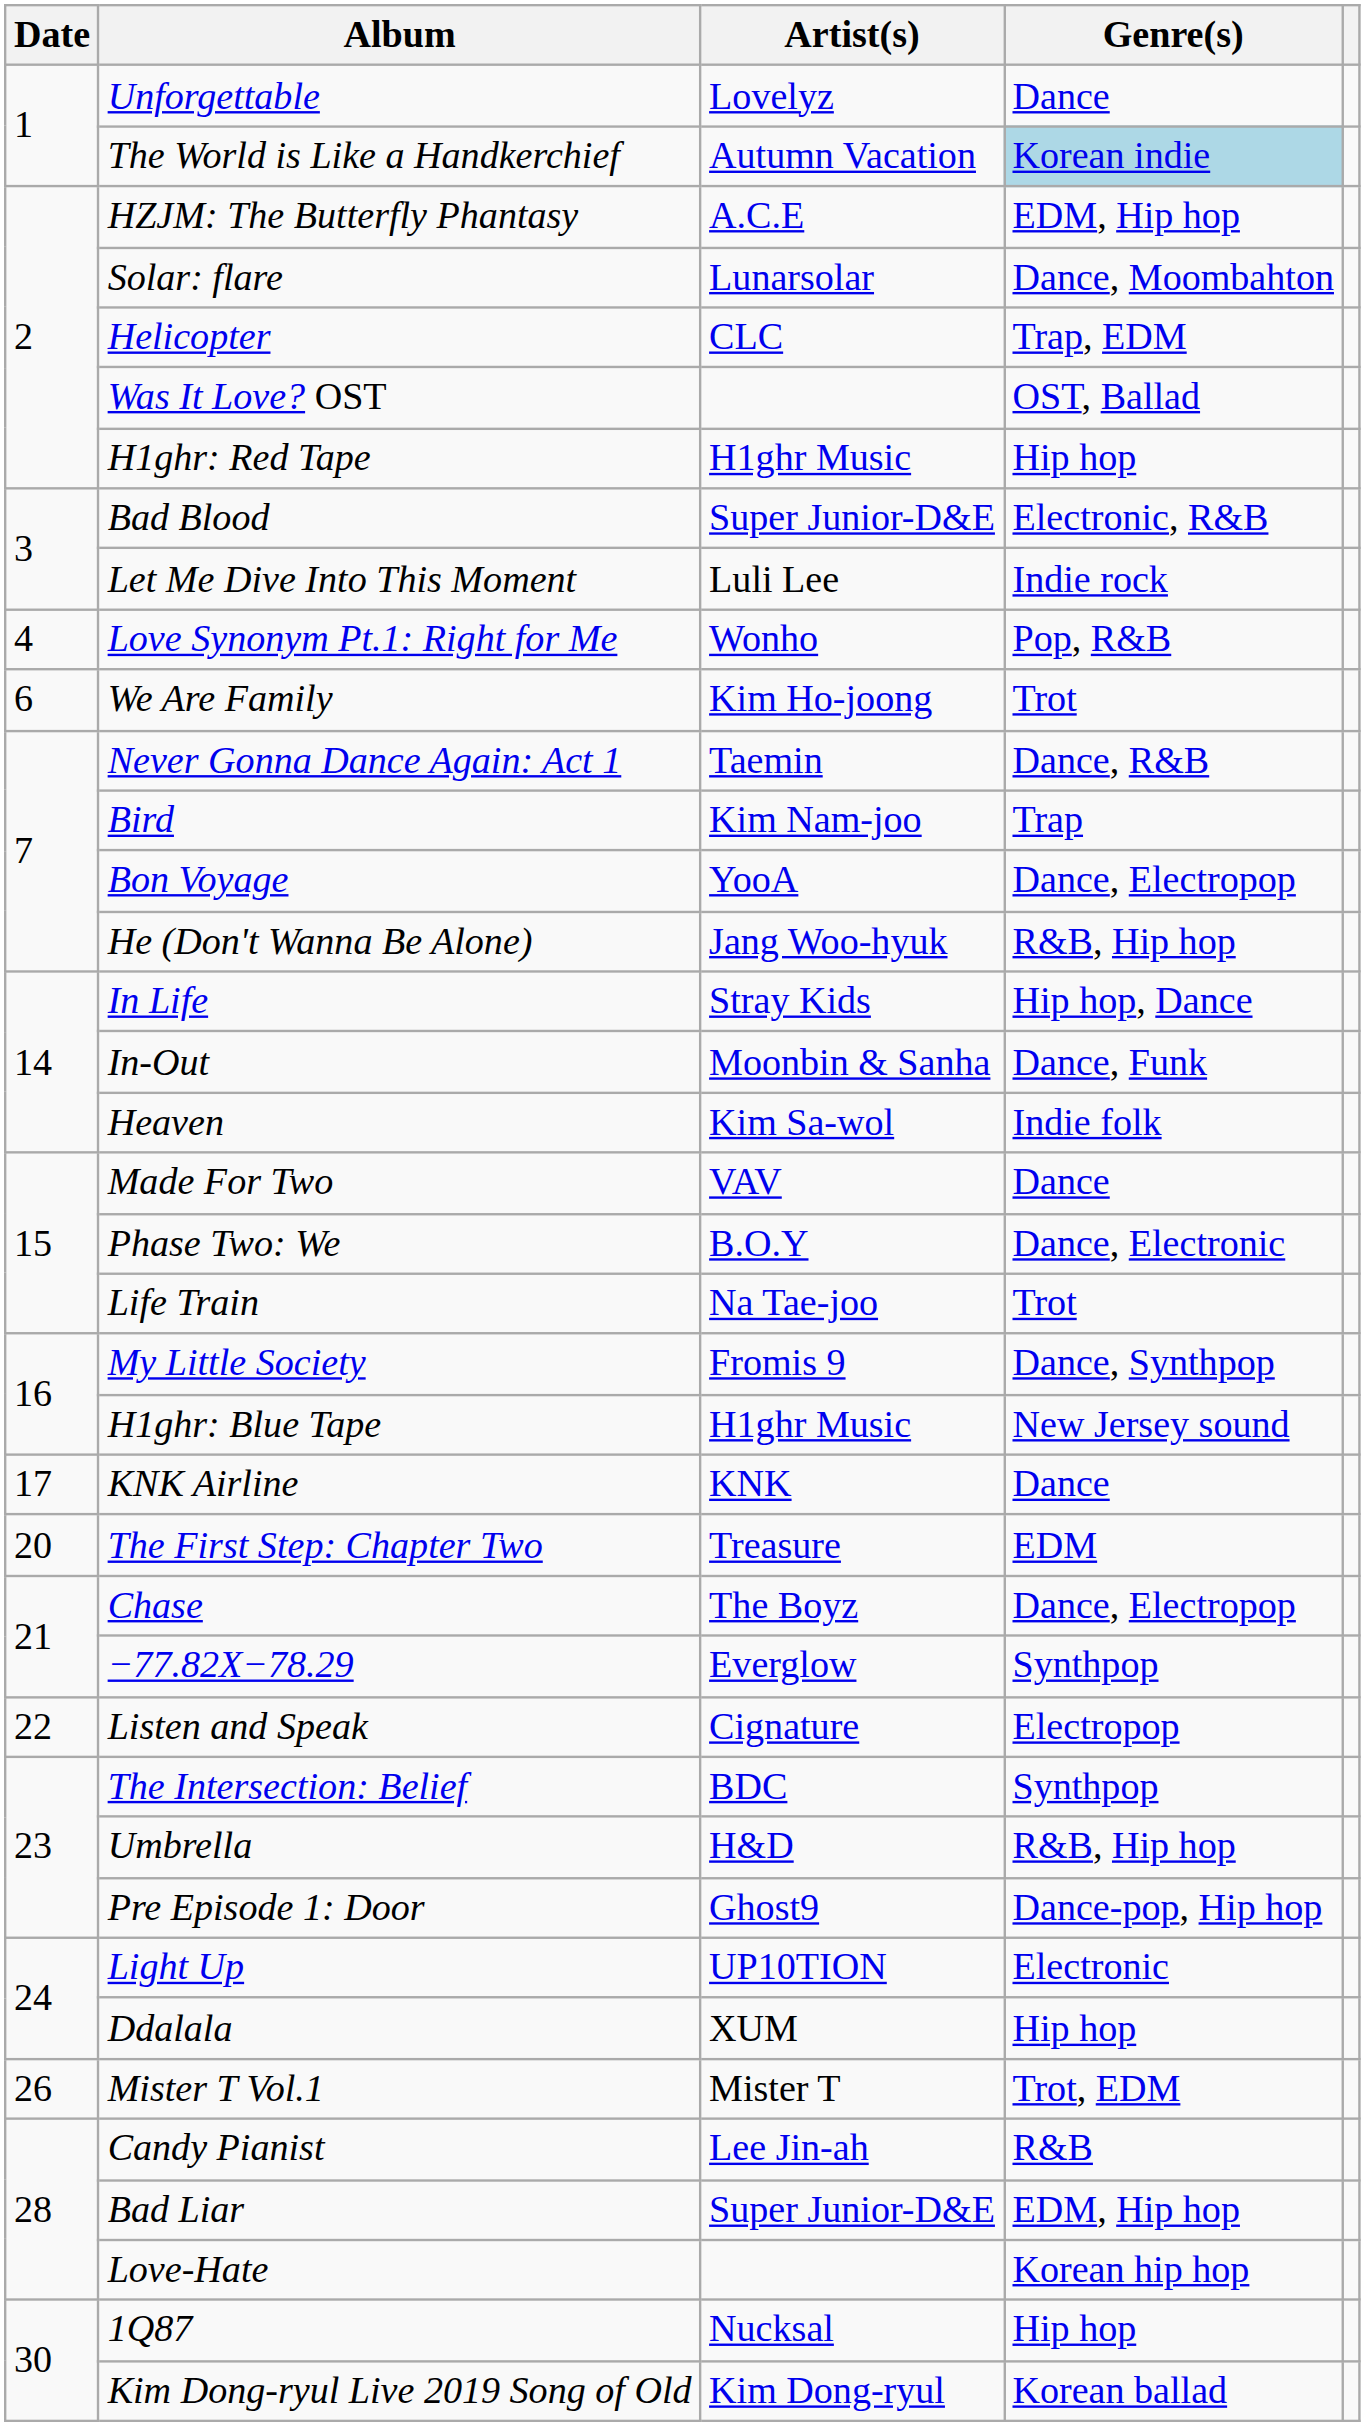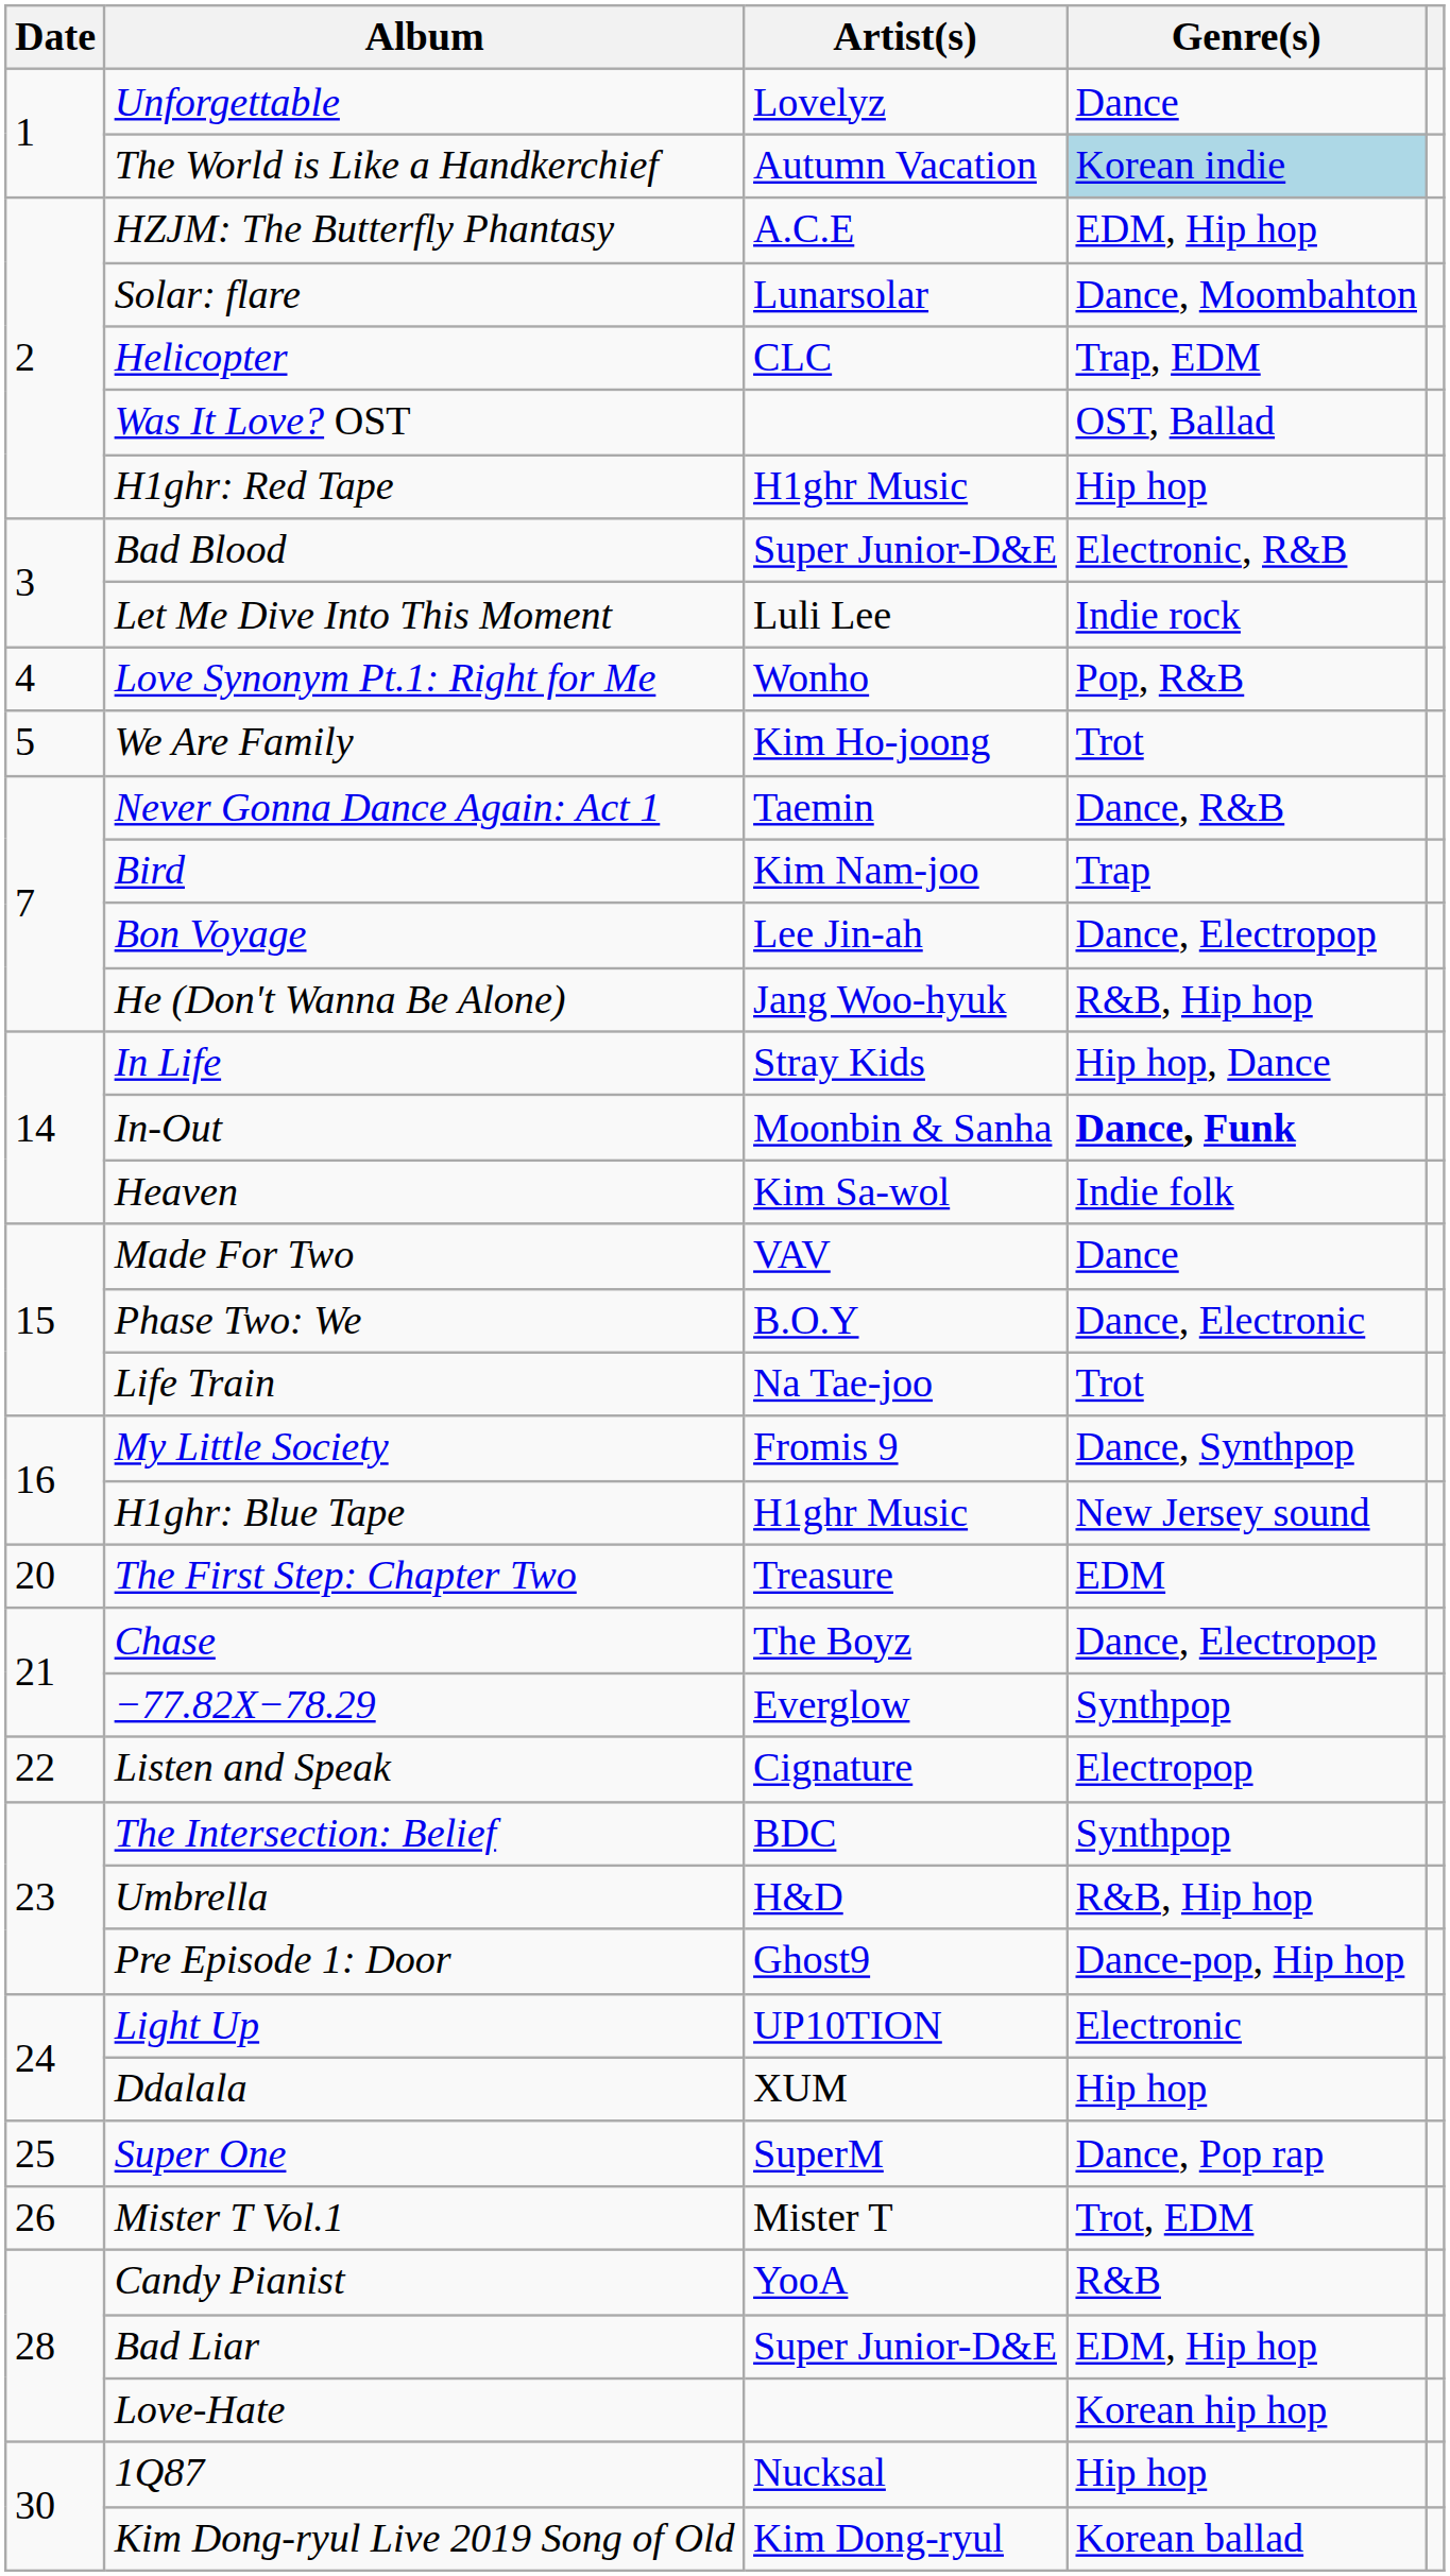 <table class="wikitable">
 <tr>
 <th>Date</th>
 <th>Album</th>
 <th>Artist(s)</th>
 <th>Genre(s)</th>
 <th></th>
 </tr>
 <tr>
 <td rowspan="2">1</td>
 <td><em><a href='#'>Unforgettable</a></em></td>
 <td><a href='#'>Lovelyz</a></td>
 <td><a href='#'>Dance</a></td>
 <td></td>
 </tr>
 <tr>
 <td><em>The World is Like a Handkerchief</em></td>
 <td><a href='#'>Autumn Vacation</a></td>
 <td style="background: lightblue;"><a href='#'>Korean indie</a></td>
 <td></td>
 </tr>
 <tr>
 <td rowspan="5">2</td>
 <td><em>HZJM: The Butterfly Phantasy</em></td>
 <td><a href='#'>A.C.E</a></td>
 <td><a href='#'>EDM</a>, <a href='#'>Hip hop</a></td>
 <td></td>
 </tr>
 <tr>
 <td><em>Solar: flare</em></td>
 <td><a href='#'>Lunarsolar</a></td>
 <td><a href='#'>Dance</a>, <a href='#'>Moombahton</a></td>
 <td></td>
 </tr>
 <tr>
 <td><em><a href='#'>Helicopter</a></em></td>
 <td><a href='#'>CLC</a></td>
 <td><a href='#'>Trap</a>, <a href='#'>EDM</a></td>
 <td></td>
 </tr>
 <tr>
 <td><em><a href='#'>Was It Love?</a></em> OST</td>
 <td></td>
 <td><a href='#'>OST</a>, <a href='#'>Ballad</a></td>
 <td></td>
 </tr>
 <tr>
 <td><em>H1ghr: Red Tape</em></td>
 <td><a href='#'>H1ghr Music</a></td>
 <td><a href='#'>Hip hop</a></td>
 <td></td>
 </tr>
 <tr>
 <td rowspan="2">3</td>
 <td><em>Bad Blood</em></td>
 <td><a href='#'>Super Junior-D&E</a></td>
 <td><a href='#'>Electronic</a>, <a href='#'>R&B</a></td>
 <td></td>
 </tr>
 <tr>
 <td><em>Let Me Dive Into This Moment</em></td>
 <td>Luli Lee</td>
 <td><a href='#'>Indie rock</a></td>
 <td></td>
 </tr>
 <tr>
 <td>4</td>
 <td><em><a href='#'>Love Synonym Pt.1: Right for Me</a></em></td>
 <td><a href='#'>Wonho</a></td>
 <td><a href='#'>Pop</a>, <a href='#'>R&B</a></td>
 <td></td>
 </tr>
 <tr>
-<td>6</td>
+<td>5</td>
 <td><em>We Are Family</em></td>
 <td><a href='#'>Kim Ho-joong</a></td>
 <td><a href='#'>Trot</a></td>
 <td></td>
 </tr>
 <tr>
 <td rowspan="4">7</td>
 <td><em><a href='#'>Never Gonna Dance Again: Act 1</a></em></td>
 <td><a href='#'>Taemin</a></td>
 <td><a href='#'>Dance</a>, <a href='#'>R&B</a></td>
 <td></td>
 </tr>
 <tr>
 <td><em><a href='#'>Bird</a></em></td>
 <td><a href='#'>Kim Nam-joo</a></td>
 <td><a href='#'>Trap</a></td>
 <td></td>
 </tr>
 <tr>
 <td><em><a href='#'>Bon Voyage</a></em></td>
-<td><a href='#'>YooA</a></td>
+<td><a href='#'>Lee Jin-ah</a></td>
 <td><a href='#'>Dance</a>, <a href='#'>Electropop</a></td>
 <td></td>
 </tr>
 <tr>
 <td><em>He (Don't Wanna Be Alone)</em></td>
 <td><a href='#'>Jang Woo-hyuk</a></td>
 <td><a href='#'>R&B</a>, <a href='#'>Hip hop</a></td>
 <td></td>
 </tr>
 <tr>
 <td rowspan="3">14</td>
 <td><em><a href='#'>In Life</a></em></td>
 <td><a href='#'>Stray Kids</a></td>
 <td><a href='#'>Hip hop</a>, <a href='#'>Dance</a></td>
 <td></td>
 </tr>
 <tr>
 <td><em>In-Out</em></td>
 <td><a href='#'>Moonbin & Sanha</a></td>
-<td><a href='#'>Dance</a>, <a href='#'>Funk</a></td>
+<td><strong><a href='#'>Dance</a>, <a href='#'>Funk</a></strong></td>
 <td></td>
 </tr>
 <tr>
 <td><em>Heaven</em></td>
 <td><a href='#'>Kim Sa-wol</a></td>
 <td><a href='#'>Indie folk</a></td>
 <td></td>
 </tr>
 <tr>
 <td rowspan="3">15</td>
 <td><em>Made For Two</em></td>
 <td><a href='#'>VAV</a></td>
 <td><a href='#'>Dance</a></td>
 <td></td>
 </tr>
 <tr>
 <td><em>Phase Two: We</em></td>
 <td><a href='#'>B.O.Y</a></td>
 <td><a href='#'>Dance</a>, <a href='#'>Electronic</a></td>
 <td></td>
 </tr>
 <tr>
 <td><em>Life Train</em></td>
 <td><a href='#'>Na Tae-joo</a></td>
 <td><a href='#'>Trot</a></td>
 <td></td>
 </tr>
 <tr>
 <td rowspan="2">16</td>
 <td><em><a href='#'>My Little Society</a></em></td>
 <td><a href='#'>Fromis 9</a></td>
 <td><a href='#'>Dance</a>, <a href='#'>Synthpop</a></td>
 <td></td>
 </tr>
 <tr>
 <td><em>H1ghr: Blue Tape</em></td>
 <td><a href='#'>H1ghr Music</a></td>
 <td><a href='#'>New Jersey sound</a></td>
-<td></td>
-</tr>
-<tr>
-<td>17</td>
-<td><em>KNK Airline</em></td>
-<td><a href='#'>KNK</a></td>
-<td><a href='#'>Dance</a></td>
 <td></td>
 </tr>
 <tr>
 <td>20</td>
 <td><em><a href='#'>The First Step: Chapter Two</a></em></td>
 <td><a href='#'>Treasure</a></td>
 <td><a href='#'>EDM</a></td>
 <td></td>
 </tr>
 <tr>
 <td rowspan="2">21</td>
 <td><em><a href='#'>Chase</a></em></td>
 <td><a href='#'>The Boyz</a></td>
 <td><a href='#'>Dance</a>, <a href='#'>Electropop</a></td>
 <td></td>
 </tr>
 <tr>
 <td><em><a href='#'>−77.82X−78.29</a></em></td>
 <td><a href='#'>Everglow</a></td>
 <td><a href='#'>Synthpop</a></td>
 <td></td>
 </tr>
 <tr>
 <td>22</td>
 <td><em>Listen and Speak</em></td>
 <td><a href='#'>Cignature</a></td>
 <td><a href='#'>Electropop</a></td>
 <td></td>
 </tr>
 <tr>
 <td rowspan="3">23</td>
 <td><em><a href='#'>The Intersection: Belief</a></em></td>
 <td><a href='#'>BDC</a></td>
 <td><a href='#'>Synthpop</a></td>
 <td></td>
 </tr>
 <tr>
 <td><em>Umbrella</em></td>
 <td><a href='#'>H&D</a></td>
 <td><a href='#'>R&B</a>, <a href='#'>Hip hop</a></td>
 <td></td>
 </tr>
 <tr>
 <td><em>Pre Episode 1: Door</em></td>
 <td><a href='#'>Ghost9</a></td>
 <td><a href='#'>Dance-pop</a>, <a href='#'>Hip hop</a></td>
 <td></td>
 </tr>
 <tr>
 <td rowspan="2">24</td>
 <td><em><a href='#'>Light Up</a></em></td>
 <td><a href='#'>UP10TION</a></td>
 <td><a href='#'>Electronic</a></td>
 <td></td>
 </tr>
 <tr>
 <td><em>Ddalala</em></td>
 <td>XUM</td>
 <td><a href='#'>Hip hop</a></td>
 <td></td>
 </tr>
 <tr>
+<td>25</td>
+<td><em><a href='#'>Super One</a></em></td>
+<td><a href='#'>SuperM</a></td>
+<td><a href='#'>Dance</a>, <a href='#'>Pop rap</a></td>
+<td></td>
+</tr>
+<tr>
 <td>26</td>
 <td><em>Mister T Vol.1</em></td>
 <td>Mister T</td>
 <td><a href='#'>Trot</a>, <a href='#'>EDM</a></td>
 <td></td>
 </tr>
 <tr>
 <td rowspan="3">28</td>
 <td><em>Candy Pianist</em></td>
-<td><a href='#'>Lee Jin-ah</a></td>
+<td><a href='#'>YooA</a></td>
 <td><a href='#'>R&B</a></td>
 <td></td>
 </tr>
 <tr>
 <td><em>Bad Liar</em></td>
 <td><a href='#'>Super Junior-D&E</a></td>
 <td><a href='#'>EDM</a>, <a href='#'>Hip hop</a></td>
 <td></td>
 </tr>
 <tr>
 <td><em>Love-Hate</em></td>
 <td></td>
 <td><a href='#'>Korean hip hop</a></td>
 <td></td>
 </tr>
 <tr>
 <td rowspan="2">30</td>
 <td><em>1Q87</em></td>
 <td><a href='#'>Nucksal</a></td>
 <td><a href='#'>Hip hop</a></td>
 <td></td>
 </tr>
 <tr>
 <td><em>Kim Dong-ryul Live 2019 Song of Old</em></td>
 <td><a href='#'>Kim Dong-ryul</a></td>
 <td><a href='#'>Korean ballad</a></td>
 <td></td>
 </tr>
 </table>
